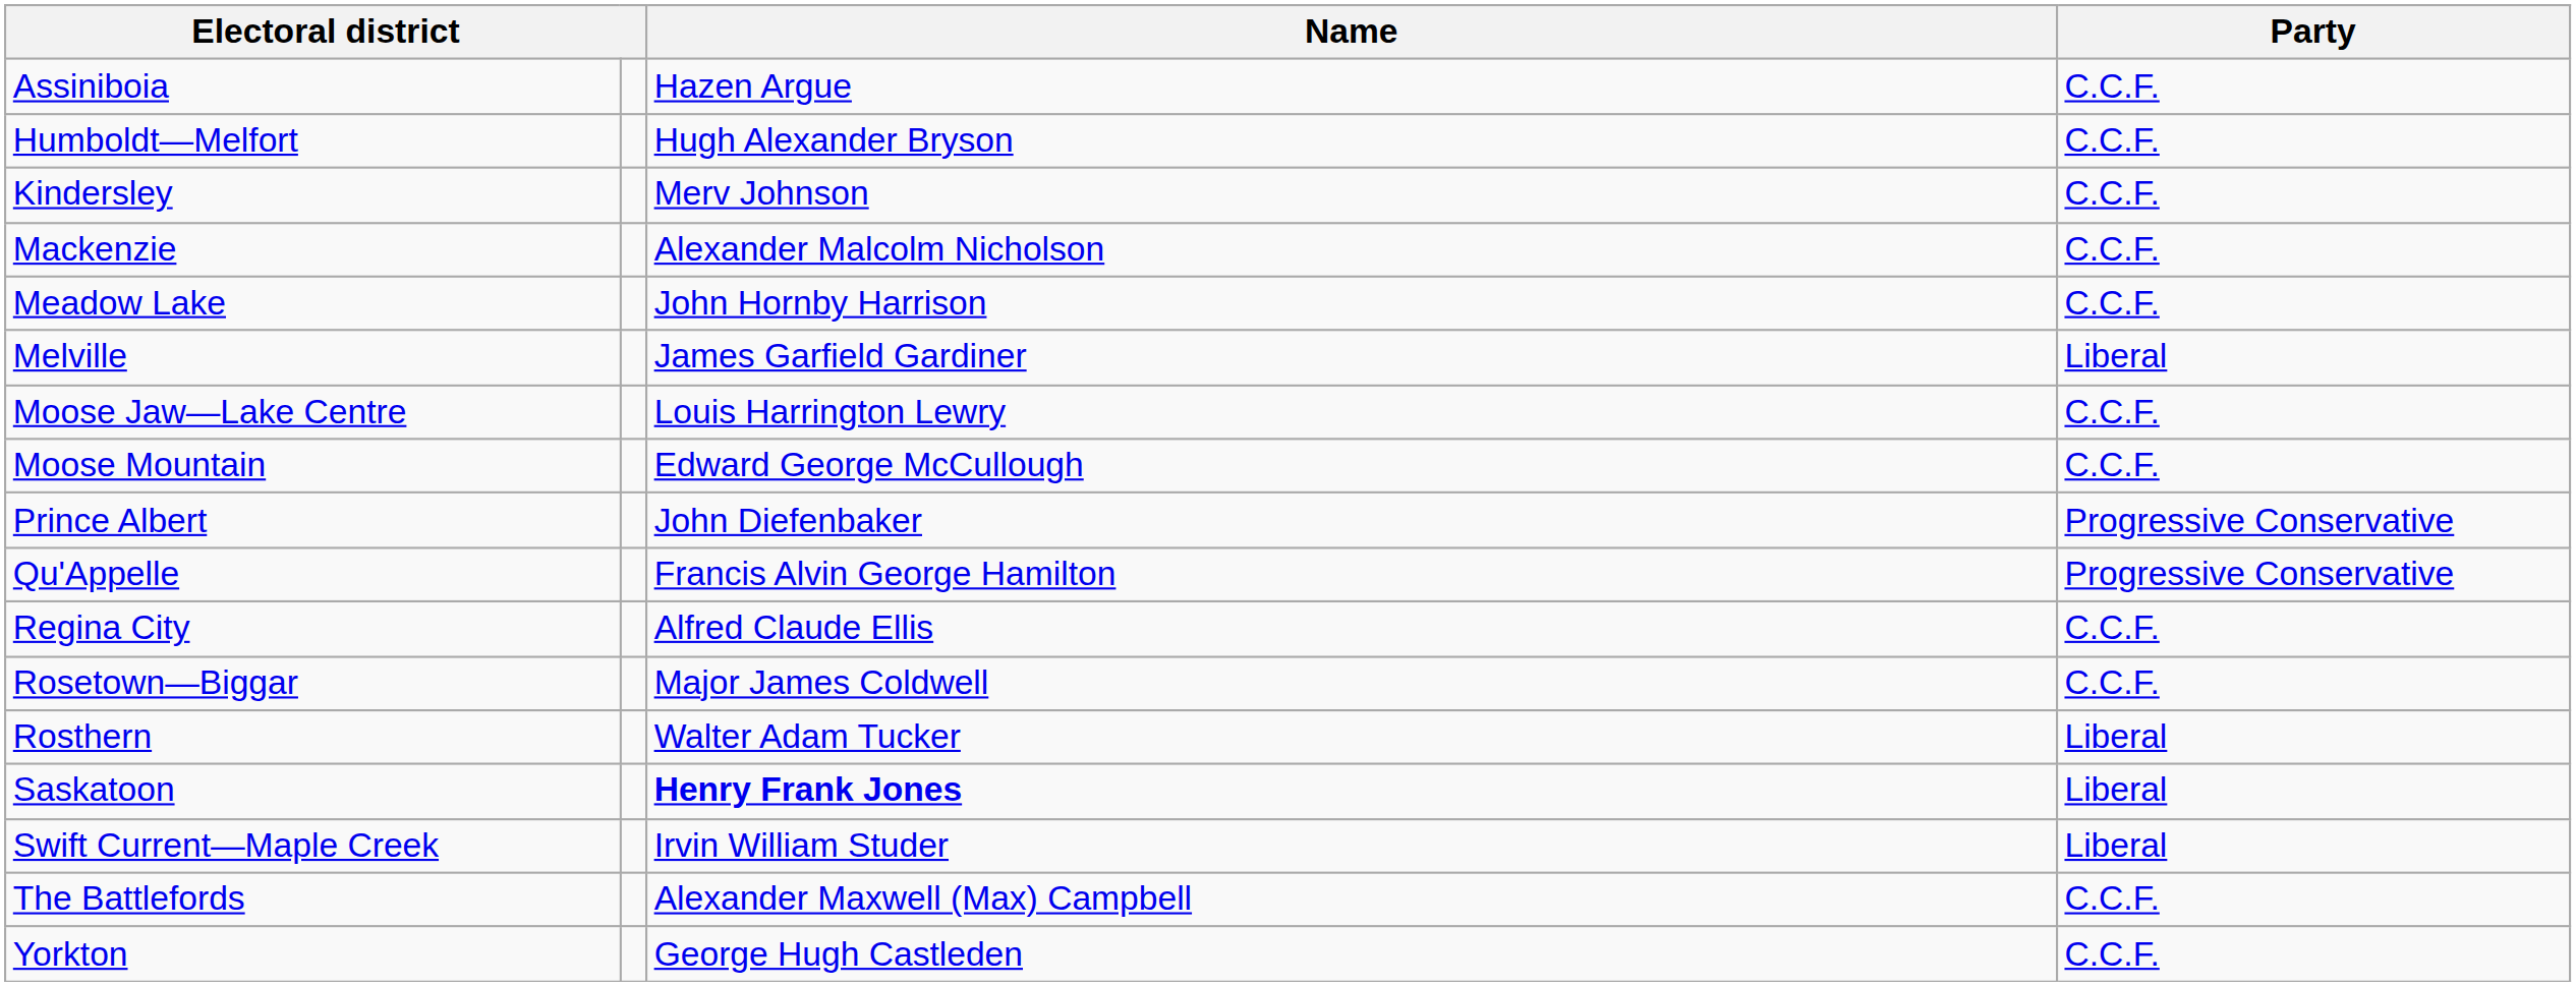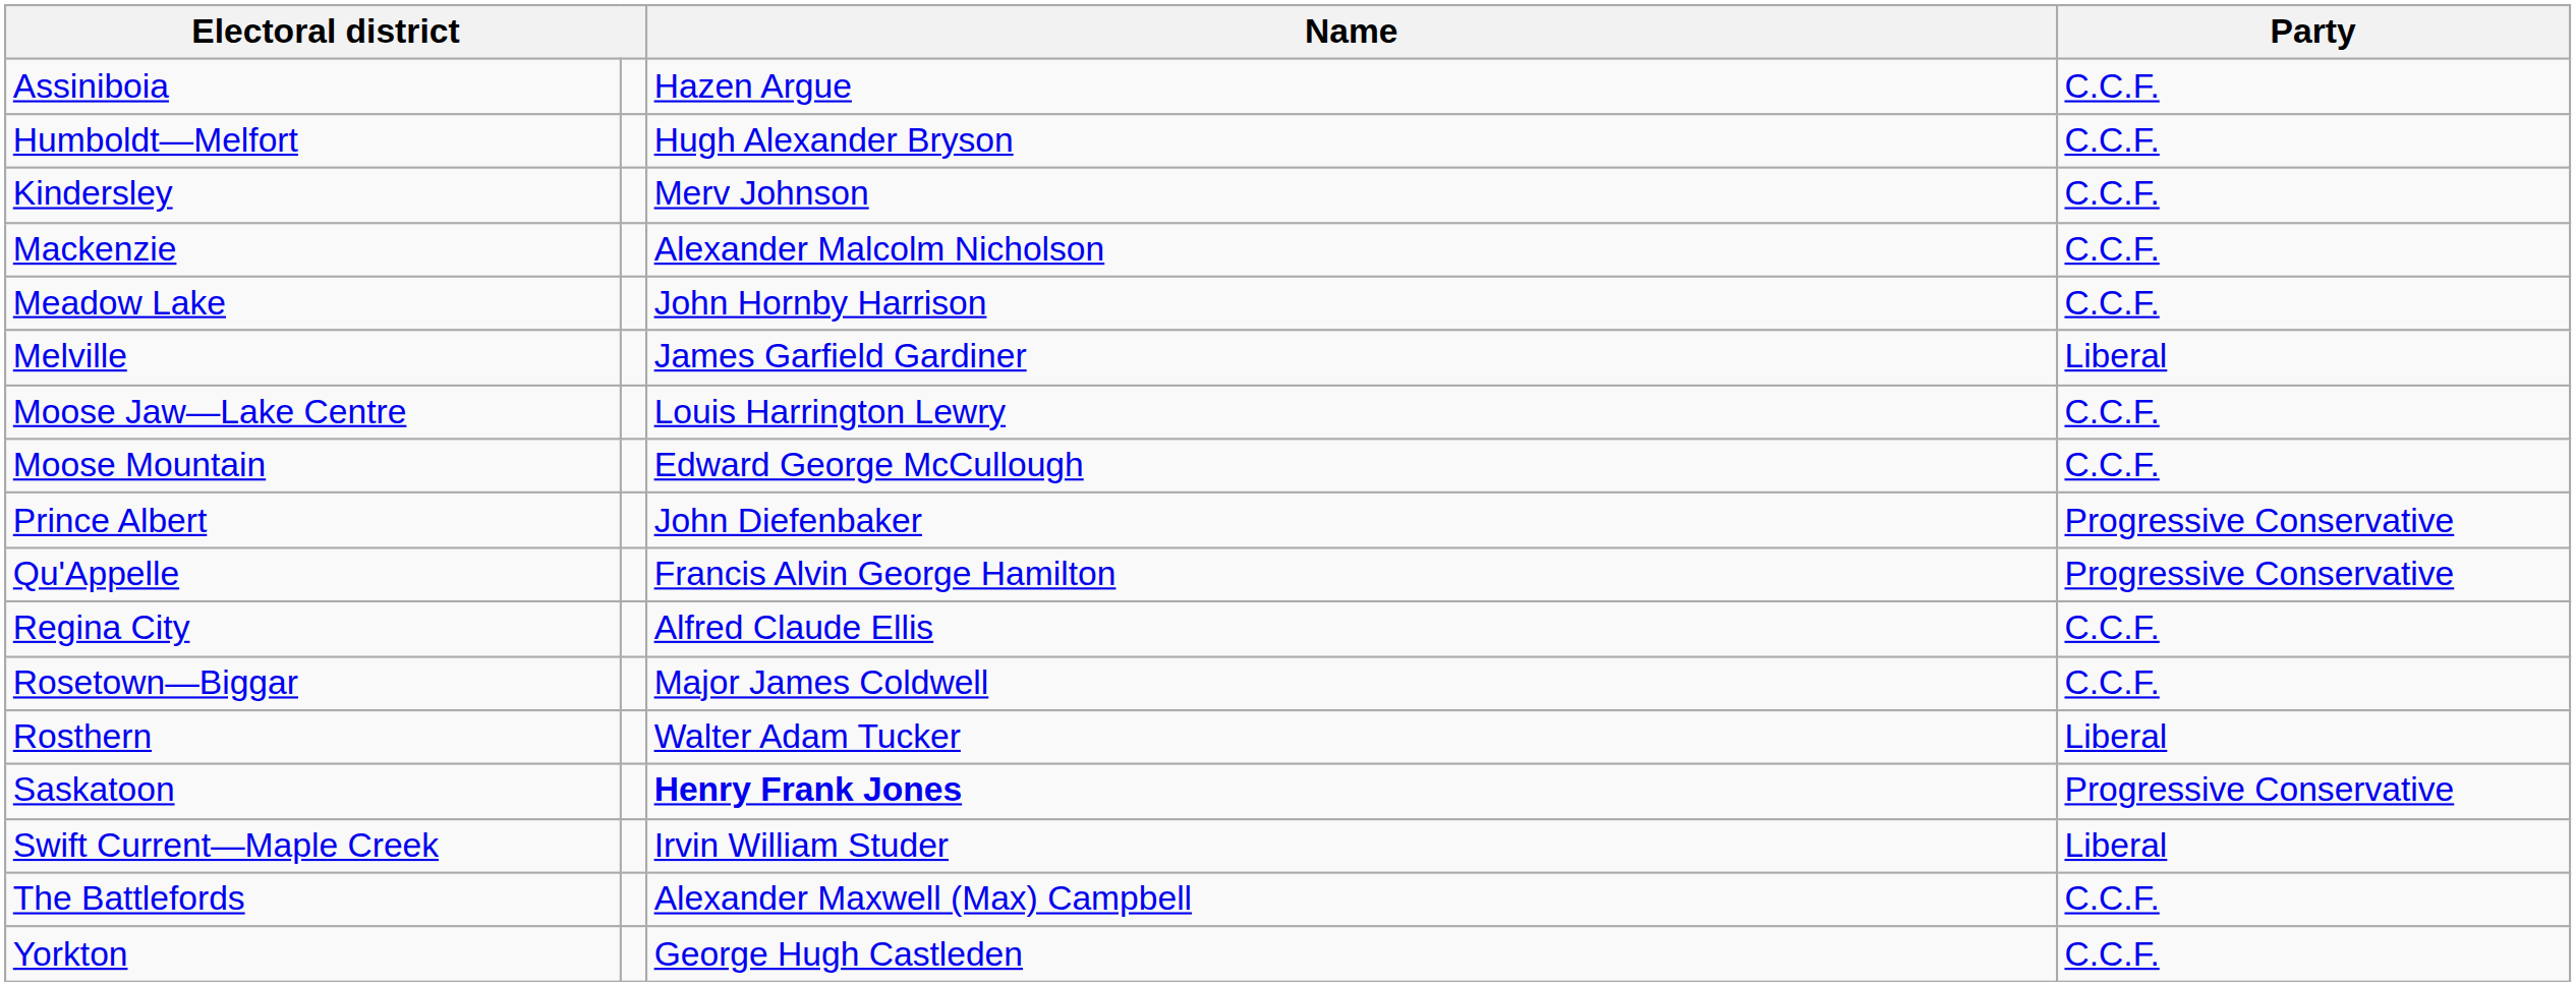 <table class="wikitable" width=95%>
 <tr>
 <th colspan=2 width=25%>Electoral district</th>
 <th>Name</th>
 <th width=20%>Party</th>
 </tr>
 <tr>
 <td width=24%><a href='#'>Assiniboia</a></td>
 <td></td>
 <td><a href='#'>Hazen Argue</a></td>
 <td><a href='#'>C.C.F.</a></td>
 </tr>
 <tr>
 <td><a href='#'>Humboldt—Melfort</a></td>
 <td></td>
 <td><a href='#'>Hugh Alexander Bryson</a></td>
 <td><a href='#'>C.C.F.</a></td>
 </tr>
 <tr>
 <td><a href='#'>Kindersley</a></td>
 <td></td>
 <td><a href='#'>Merv Johnson</a></td>
 <td><a href='#'>C.C.F.</a></td>
 </tr>
 <tr>
 <td><a href='#'>Mackenzie</a></td>
 <td></td>
 <td><a href='#'>Alexander Malcolm Nicholson</a></td>
 <td><a href='#'>C.C.F.</a></td>
 </tr>
 <tr>
 <td><a href='#'>Meadow Lake</a></td>
 <td></td>
 <td><a href='#'>John Hornby Harrison</a></td>
 <td><a href='#'>C.C.F.</a></td>
 </tr>
 <tr>
 <td><a href='#'>Melville</a></td>
 <td></td>
 <td><a href='#'>James Garfield Gardiner</a></td>
 <td><a href='#'>Liberal</a></td>
 </tr>
 <tr>
 <td><a href='#'>Moose Jaw—Lake Centre</a></td>
 <td></td>
 <td><a href='#'>Louis Harrington Lewry</a></td>
 <td><a href='#'>C.C.F.</a></td>
 </tr>
 <tr>
 <td><a href='#'>Moose Mountain</a></td>
 <td></td>
 <td><a href='#'>Edward George McCullough</a></td>
 <td><a href='#'>C.C.F.</a></td>
 </tr>
 <tr>
 <td><a href='#'>Prince Albert</a></td>
 <td></td>
 <td><a href='#'>John Diefenbaker</a></td>
 <td><a href='#'>Progressive Conservative</a></td>
 </tr>
 <tr>
 <td><a href='#'>Qu'Appelle</a></td>
 <td></td>
 <td><a href='#'>Francis Alvin George Hamilton</a></td>
 <td><a href='#'>Progressive Conservative</a></td>
 </tr>
 <tr>
 <td><a href='#'>Regina City</a></td>
 <td></td>
 <td><a href='#'>Alfred Claude Ellis</a></td>
 <td><a href='#'>C.C.F.</a></td>
 </tr>
 <tr>
 <td><a href='#'>Rosetown—Biggar</a></td>
 <td></td>
 <td><a href='#'>Major James Coldwell</a></td>
 <td><a href='#'>C.C.F.</a></td>
 </tr>
 <tr>
 <td><a href='#'>Rosthern</a></td>
 <td></td>
 <td><a href='#'>Walter Adam Tucker</a></td>
 <td><a href='#'>Liberal</a></td>
 </tr>
 <tr>
 <td><a href='#'>Saskatoon</a></td>
 <td></td>
 <td><strong><a href='#'>Henry Frank Jones</a></strong></td>
-<td><a href='#'>Liberal</a></td>
+<td><a href='#'>Progressive Conservative</a></td>
 </tr>
 <tr>
 <td><a href='#'>Swift Current—Maple Creek</a></td>
 <td></td>
 <td><a href='#'>Irvin William Studer</a></td>
 <td><a href='#'>Liberal</a></td>
 </tr>
 <tr>
 <td><a href='#'>The Battlefords</a></td>
 <td></td>
 <td><a href='#'>Alexander Maxwell (Max) Campbell</a></td>
 <td><a href='#'>C.C.F.</a></td>
 </tr>
 <tr>
 <td><a href='#'>Yorkton</a></td>
 <td></td>
 <td><a href='#'>George Hugh Castleden</a></td>
 <td><a href='#'>C.C.F.</a></td>
 </tr>
 </table>
